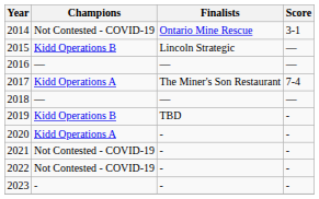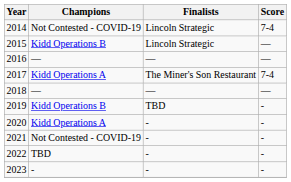 <table class="wikitable sortable">
 <tr>
 <th>Year</th>
 <th>Champions</th>
 <th>Finalists</th>
 <th>Score</th>
 </tr>
 <tr>
 <td>2014</td>
 <td>Not Contested - COVID-19</td>
-<td><a href='#'>Ontario Mine Rescue</a></td>
-<td>3-1</td>
+<td>Lincoln Strategic</td>
+<td>7-4</td>
 </tr>
 <tr>
 <td>2015</td>
 <td><a href='#'>Kidd Operations B</a></td>
 <td>Lincoln Strategic</td>
 <td>—</td>
 </tr>
 <tr>
 <td>2016</td>
 <td>—</td>
 <td>—</td>
 <td>—</td>
 </tr>
 <tr>
 <td>2017</td>
 <td><a href='#'>Kidd Operations A</a></td>
 <td>The Miner's Son Restaurant</td>
 <td>7-4</td>
 </tr>
 <tr>
 <td>2018</td>
 <td>—</td>
 <td>—</td>
 <td>—</td>
 </tr>
 <tr>
 <td>2019</td>
 <td><a href='#'>Kidd Operations B</a></td>
 <td>TBD</td>
 <td>-</td>
 </tr>
 <tr>
 <td>2020</td>
 <td><a href='#'>Kidd Operations A</a></td>
 <td>-</td>
 <td>-</td>
 </tr>
 <tr>
 <td>2021</td>
 <td>Not Contested - COVID-19</td>
 <td>-</td>
 <td>-</td>
 </tr>
 <tr>
 <td>2022</td>
-<td>Not Contested - COVID-19</td>
+<td>TBD</td>
 <td>-</td>
 <td>-</td>
 </tr>
 <tr>
 <td>2023</td>
 <td>-</td>
 <td>-</td>
 <td>-</td>
 </tr>
 <tr>
 </tr>
 </table>
